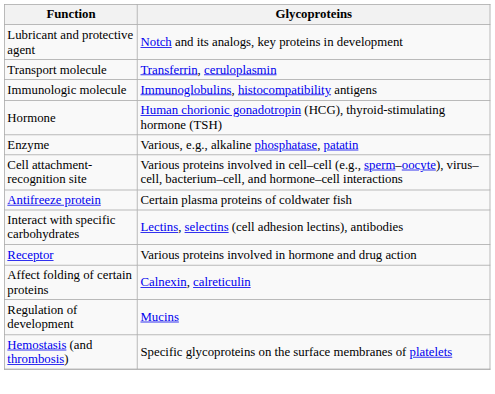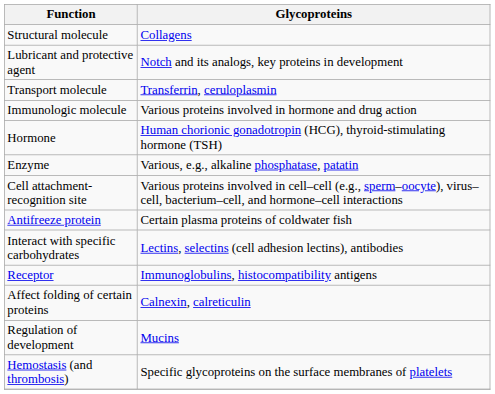 <table class="wikitable">
 <tr>
 <th>Function</th>
 <th>Glycoproteins</th>
+</tr>
+<tr>
+<td>Structural molecule</td>
+<td><a href='#'>Collagens</a></td>
 </tr>
 <tr>
 <td>Lubricant and protective agent</td>
 <td><a href='#'>Notch</a> and its analogs, key proteins in development</td>
 </tr>
 <tr>
 <td>Transport molecule</td>
 <td><a href='#'>Transferrin</a>, <a href='#'>ceruloplasmin</a></td>
 </tr>
 <tr>
 <td>Immunologic molecule</td>
-<td><a href='#'>Immunoglobulins</a>, <a href='#'>histocompatibility</a> antigens</td>
+<td>Various proteins involved in hormone and drug action</td>
 </tr>
 <tr>
 <td>Hormone</td>
 <td><a href='#'>Human chorionic gonadotropin</a> (HCG), thyroid-stimulating hormone (TSH)</td>
 </tr>
 <tr>
 <td>Enzyme</td>
 <td>Various, e.g., alkaline <a href='#'>phosphatase</a>, <a href='#'>patatin</a></td>
 </tr>
 <tr>
 <td>Cell attachment-recognition site</td>
 <td>Various proteins involved in cell–cell (e.g., <a href='#'>sperm</a>–<a href='#'>oocyte</a>), virus–cell, bacterium–cell, and hormone–cell interactions</td>
 </tr>
 <tr>
 <td><a href='#'>Antifreeze protein</a></td>
 <td>Certain plasma proteins of coldwater fish</td>
 </tr>
 <tr>
 <td>Interact with specific carbohydrates</td>
 <td><a href='#'>Lectins</a>, <a href='#'>selectins</a> (cell adhesion lectins), antibodies</td>
 </tr>
 <tr>
 <td><a href='#'>Receptor</a></td>
-<td>Various proteins involved in hormone and drug action</td>
+<td><a href='#'>Immunoglobulins</a>, <a href='#'>histocompatibility</a> antigens</td>
 </tr>
 <tr>
 <td>Affect folding of certain proteins</td>
 <td><a href='#'>Calnexin</a>, <a href='#'>calreticulin</a></td>
 </tr>
 <tr>
 <td>Regulation of development</td>
 <td><a href='#'>Mucins</a></td>
 </tr>
 <tr>
 <td><a href='#'>Hemostasis</a> (and <a href='#'>thrombosis</a>)</td>
 <td>Specific glycoproteins on the surface membranes of <a href='#'>platelets</a></td>
 </tr>
 <tr>
 </tr>
 </table>
